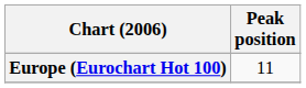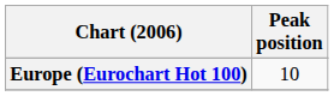 <table class="wikitable sortable plainrowheaders" style="text-align:center">
 <tr>
 <th>Chart (2006)</th>
 <th>Peak<br>position</th>
 </tr>
 <tr>
 </tr>
 <tr>
 <th scope="row">Europe (<a href='#'>Eurochart Hot 100</a>)</th>
-<td>11</td>
+<td>10</td>
 </tr>
 <tr>
 </tr>
 <tr>
 </tr>
 <tr>
 </tr>
 <tr>
 </tr>
 </table>
